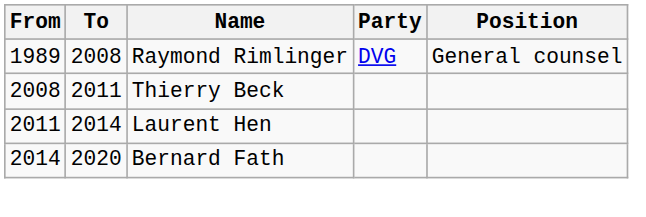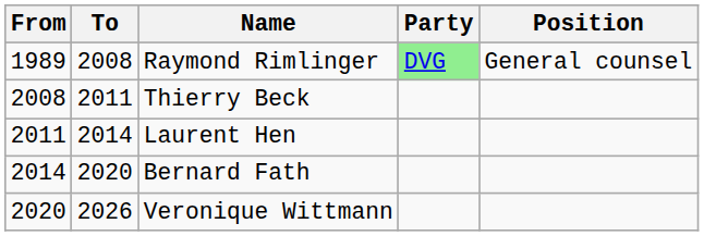 <table class="wikitable">
 <tr>
 <th>From</th>
 <th>To</th>
 <th>Name</th>
 <th>Party</th>
 <th>Position</th>
 </tr>
 <tr>
 <td>1989</td>
 <td>2008</td>
 <td>Raymond Rimlinger</td>
-<td><a href='#'>DVG</a></td>
+<td style="background: lightgreen;"><a href='#'>DVG</a></td>
 <td>General counsel</td>
 </tr>
 <tr>
 <td>2008</td>
 <td>2011</td>
 <td>Thierry Beck</td>
 <td></td>
 <td></td>
 </tr>
 <tr>
 <td>2011</td>
 <td>2014</td>
 <td>Laurent Hen</td>
 <td></td>
 <td></td>
 </tr>
 <tr>
 <td>2014</td>
 <td>2020</td>
 <td>Bernard Fath</td>
 <td></td>
 <td></td>
 </tr>
+<tr>
+<td>2020</td>
+<td>2026</td>
+<td>Veronique Wittmann</td>
+<td></td>
+<td></td>
+</tr>
 </table>
